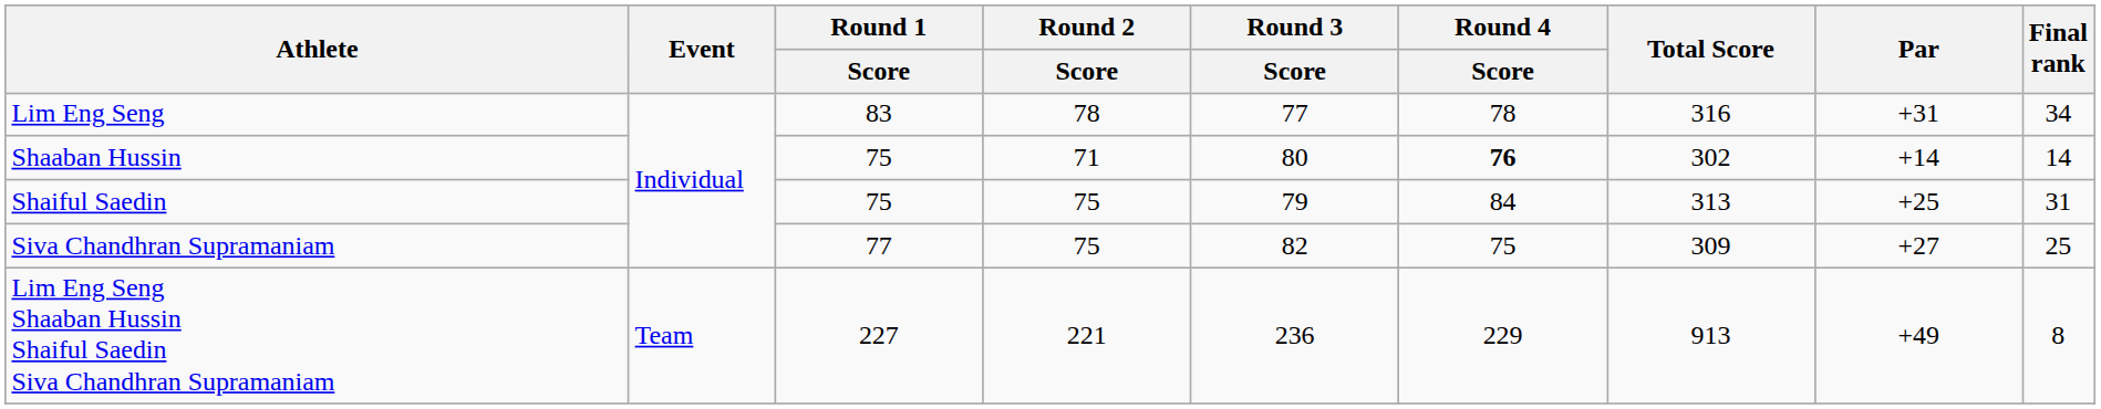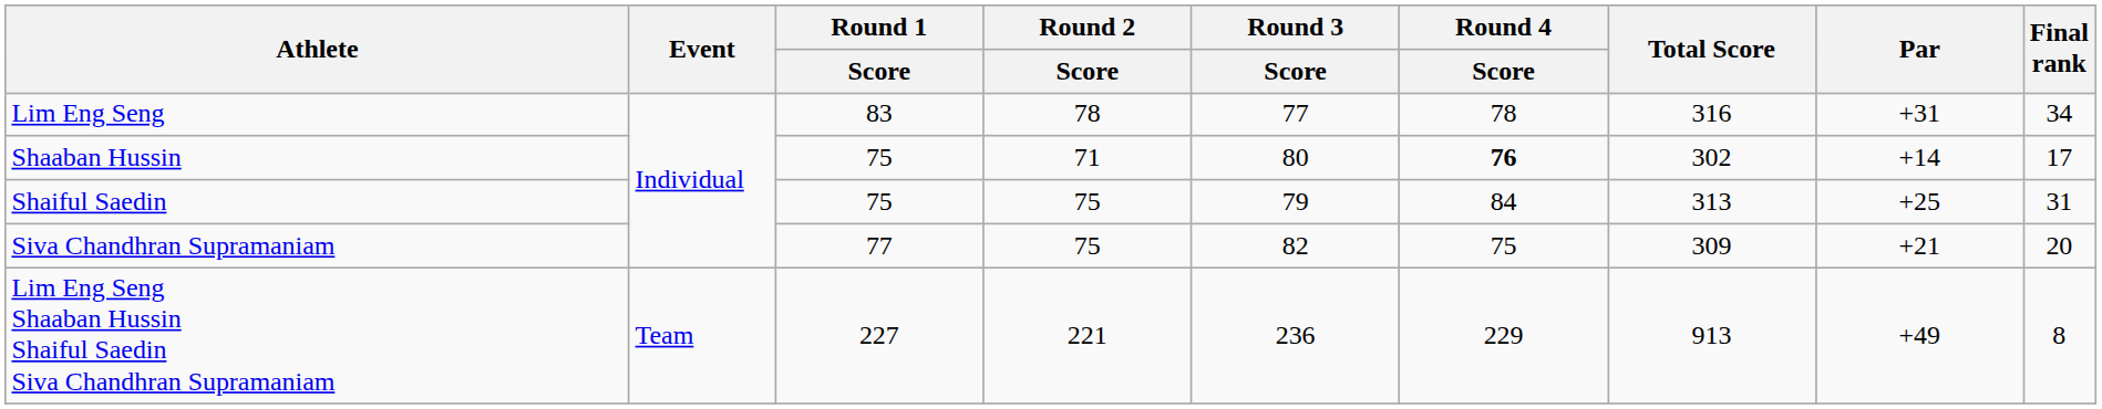 <table class="wikitable" width="90%" style="text-align:center; font-size:90%">
 <tr>
 <th rowspan=2 width="30%">Athlete</th>
 <th rowspan=2 width="7%">Event</th>
 <th width="10%">Round 1</th>
 <th width="10%">Round 2</th>
 <th width="10%">Round 3</th>
 <th width="10%">Round 4</th>
 <th rowspan=2 width="10%">Total Score</th>
 <th rowspan=2 width="10%">Par</th>
 <th rowspan=2 width="5%">Final rank</th>
 </tr>
 <tr>
 <th width="5%">Score</th>
 <th width="5%">Score</th>
 <th width="5%">Score</th>
 <th width="5%">Score</th>
 </tr>
 <tr>
 <td align=left><a href='#'>Lim Eng Seng</a></td>
 <td align=left rowspan=4><a href='#'>Individual</a></td>
 <td>83</td>
 <td>78</td>
 <td>77</td>
 <td>78</td>
 <td>316</td>
 <td>+31</td>
 <td>34</td>
 </tr>
 <tr>
 <td align=left><a href='#'>Shaaban Hussin</a></td>
 <td>75</td>
 <td>71</td>
 <td>80</td>
 <td><strong>76</strong></td>
 <td>302</td>
 <td>+14</td>
-<td>14</td>
+<td>17</td>
 </tr>
 <tr>
 <td align=left><a href='#'>Shaiful Saedin</a></td>
 <td>75</td>
 <td>75</td>
 <td>79</td>
 <td>84</td>
 <td>313</td>
 <td>+25</td>
 <td>31</td>
 </tr>
 <tr>
 <td align=left><a href='#'>Siva Chandhran Supramaniam</a></td>
 <td>77</td>
 <td>75</td>
 <td>82</td>
 <td>75</td>
 <td>309</td>
-<td>+27</td>
-<td>25</td>
+<td>+21</td>
+<td>20</td>
 </tr>
 <tr>
 <td align=left><a href='#'>Lim Eng Seng</a><br><a href='#'>Shaaban Hussin</a><br><a href='#'>Shaiful Saedin</a><br><a href='#'>Siva Chandhran Supramaniam</a></td>
 <td align=left><a href='#'>Team</a></td>
 <td>227</td>
 <td>221</td>
 <td>236</td>
 <td>229</td>
 <td>913</td>
 <td>+49</td>
 <td>8</td>
 </tr>
 </table>
